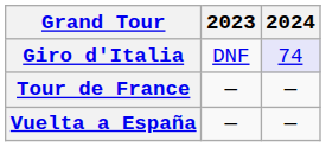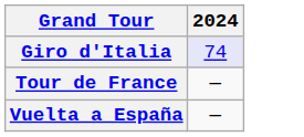 <table class="wikitable plainrowheaders">
 <tr>
 <th scope="col"><a href='#'>Grand Tour</a></th>
-<th scope="col">2023</th>
 <th scope="col">2024</th>
 </tr>
 <tr style="text-align:center;">
 <th scope="row"> <a href='#'>Giro d'Italia</a></th>
-<td><a href='#'>DNF</a></td>
 <td style="background: lavender;"><a href='#'>74</a></td>
 </tr>
 <tr style="text-align:center;">
 <th scope="row"> <a href='#'>Tour de France</a></th>
 <td>—</td>
-<td>—</td>
 </tr>
 <tr style="text-align:center;">
 <th scope="row"> <a href='#'>Vuelta a España</a></th>
 <td>—</td>
-<td>—</td>
 </tr>
 </table>
